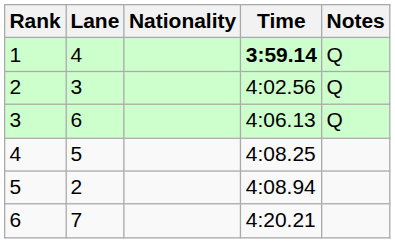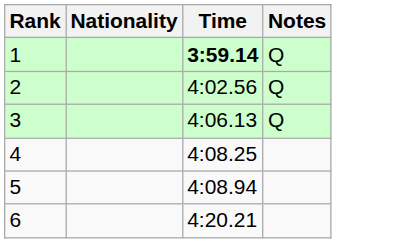 <table class="wikitable">
 <tr>
 <th>Rank</th>
-<th>Lane</th>
 <th>Nationality</th>
 <th>Time</th>
 <th>Notes</th>
 </tr>
 <tr bgcolor=ccffcc>
 <td>1</td>
-<td>4</td>
 <td></td>
 <td><strong>3:59.14</strong></td>
 <td>Q</td>
 </tr>
 <tr bgcolor=ccffcc>
 <td>2</td>
-<td>3</td>
 <td></td>
 <td>4:02.56</td>
 <td>Q</td>
 </tr>
 <tr bgcolor=ccffcc>
 <td>3</td>
-<td>6</td>
 <td></td>
 <td>4:06.13</td>
 <td>Q</td>
 </tr>
 <tr>
 <td>4</td>
-<td>5</td>
 <td></td>
 <td>4:08.25</td>
 <td></td>
 </tr>
 <tr>
 <td>5</td>
-<td>2</td>
 <td></td>
 <td>4:08.94</td>
 <td></td>
 </tr>
 <tr>
 <td>6</td>
-<td>7</td>
 <td></td>
 <td>4:20.21</td>
 <td></td>
 </tr>
 </table>
